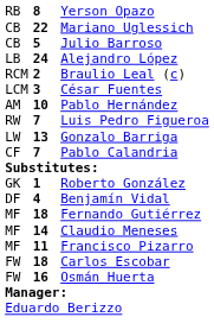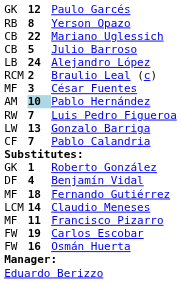 <table cellspacing="0" cellpadding="0" style="font-size:90%; margin:auto">
 <tr>
 <th width=25></th>
 <th width=25></th>
+</tr>
+<tr>
+<td>GK</td>
+<td><strong>12</strong></td>
+<td> <a href='#'>Paulo Garcés</a></td>
+<td></td>
 </tr>
 <tr>
 <td>RB</td>
 <td><strong>8</strong></td>
 <td> <a href='#'>Yerson Opazo</a></td>
 <td></td>
 </tr>
 <tr>
 <td>CB</td>
 <td><strong>22</strong></td>
 <td> <a href='#'>Mariano Uglessich</a></td>
 <td></td>
 </tr>
 <tr>
 <td>CB</td>
 <td><strong>5</strong></td>
 <td> <a href='#'>Julio Barroso</a></td>
 </tr>
 <tr>
 <td>LB</td>
 <td><strong>24</strong></td>
 <td> <a href='#'>Alejandro López</a></td>
 </tr>
 <tr>
 <td>RCM</td>
 <td><strong>2</strong></td>
 <td> <a href='#'>Braulio Leal</a> (<a href='#'>c</a>)</td>
 <td></td>
 </tr>
 <tr>
-<td>LCM</td>
+<td>MF</td>
 <td><strong>3</strong></td>
 <td> <a href='#'>César Fuentes</a></td>
 </tr>
 <tr>
 <td>AM</td>
-<td><strong>10</strong></td>
+<td style="background: lightblue;"><strong>10</strong></td>
 <td> <a href='#'>Pablo Hernández</a></td>
 </tr>
 <tr>
 <td>RW</td>
 <td><strong>7</strong></td>
 <td> <a href='#'>Luis Pedro Figueroa</a></td>
 </tr>
 <tr>
 <td>LW</td>
 <td><strong>13</strong></td>
 <td> <a href='#'>Gonzalo Barriga</a></td>
 <td></td>
 </tr>
 <tr>
 <td>CF</td>
 <td><strong>7</strong></td>
 <td> <a href='#'>Pablo Calandria</a></td>
 </tr>
 <tr>
 <td colspan=3><strong>Substitutes:</strong></td>
 </tr>
 <tr>
 <td>GK</td>
 <td><strong>1</strong></td>
 <td> <a href='#'>Roberto González</a></td>
 </tr>
 <tr>
 <td>DF</td>
 <td><strong>4</strong></td>
 <td> <a href='#'>Benjamín Vidal</a></td>
 </tr>
 <tr>
 <td>MF</td>
 <td><strong>18</strong></td>
 <td> <a href='#'>Fernando Gutiérrez</a></td>
 </tr>
 <tr>
-<td>MF</td>
+<td>LCM</td>
 <td><strong>14</strong></td>
 <td> <a href='#'>Claudio Meneses</a></td>
 </tr>
 <tr>
 <td>MF</td>
 <td><strong>11</strong></td>
 <td> <a href='#'>Francisco Pizarro</a></td>
 <td></td>
 </tr>
 <tr>
 <td>FW</td>
-<td><strong>18</strong></td>
+<td><strong>19</strong></td>
 <td> <a href='#'>Carlos Escobar</a></td>
 <td></td>
 </tr>
 <tr>
 <td>FW</td>
 <td><strong>16</strong></td>
 <td> <a href='#'>Osmán Huerta</a></td>
 <td></td>
 </tr>
 <tr>
 <td colspan=3><strong>Manager:</strong></td>
 </tr>
 <tr>
 <td colspan=3> <a href='#'>Eduardo Berizzo</a></td>
 </tr>
 </table>
